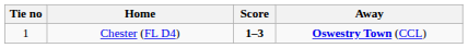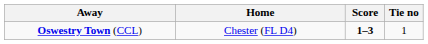 <table class="wikitable" style="text-align:center">
 <tr>
-<th width=50>Tie no</th>
+<th width=250>Away</th>
 <th width=250>Home</th>
 <th width=50>Score</th>
-<th width=250>Away</th>
+<th width=50>Tie no</th>
 </tr>
 <tr>
-<td>1</td>
+<td><strong><a href='#'>Oswestry Town</a></strong> (<a href='#'>CCL</a>)</td>
 <td><a href='#'>Chester</a> (<a href='#'>FL D4</a>)</td>
 <td><strong>1–3</strong></td>
-<td><strong><a href='#'>Oswestry Town</a></strong> (<a href='#'>CCL</a>)</td>
+<td>1</td>
 </tr>
 </table>
